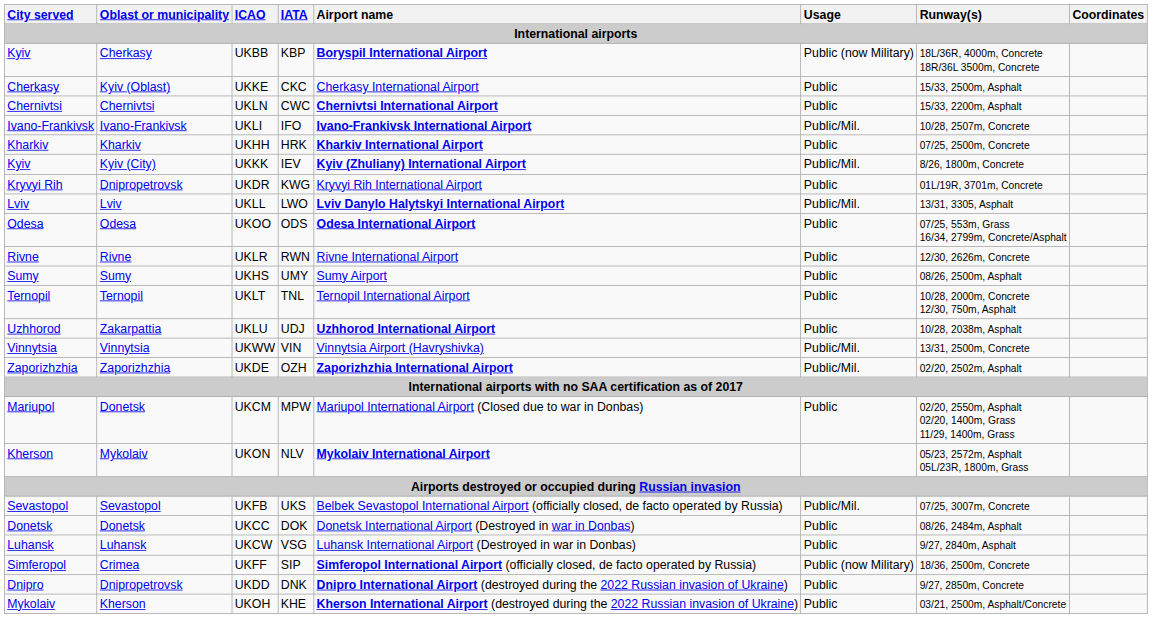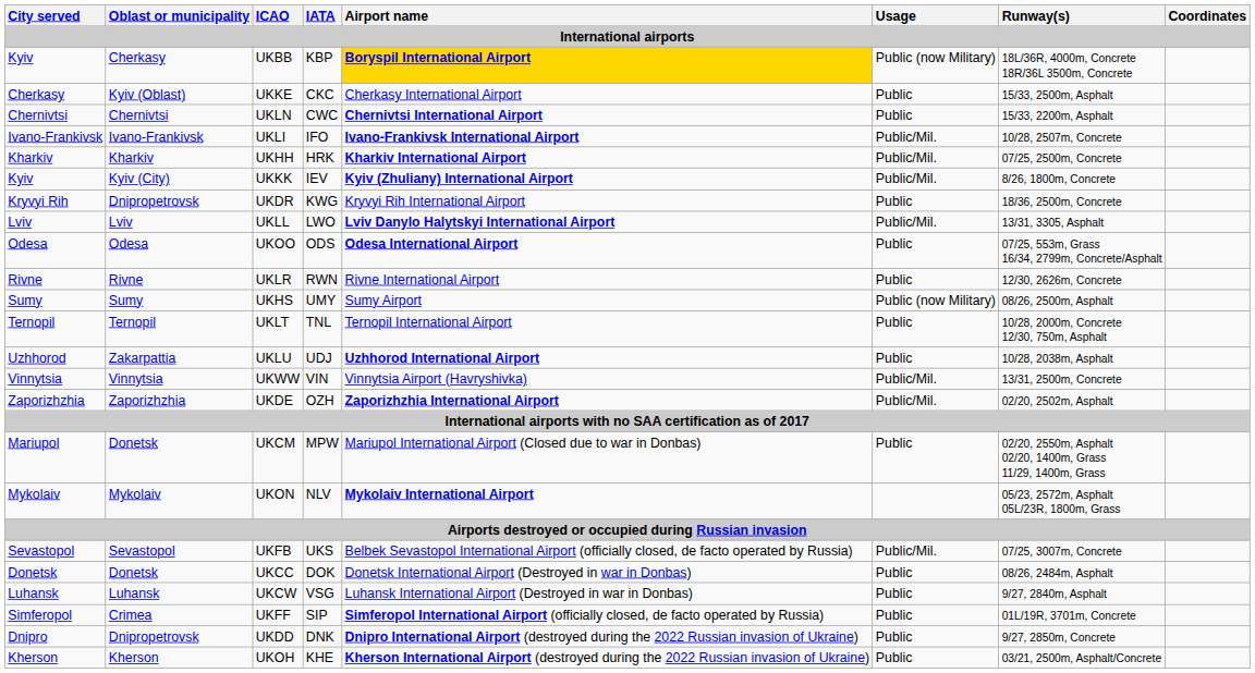 <table class="wikitable sortable" style="font-size:95%">
 <tr valign=baseline>
 <th style="text-align:left;"><a href='#'>City served</a></th>
 <th style="text-align:left;"><a href='#'>Oblast or municipality</a></th>
 <th style="text-align:left;"><a href='#'>ICAO</a></th>
 <th style="text-align:left;"><a href='#'>IATA</a></th>
 <th style="text-align:left;">Airport name</th>
 <th style="text-align:left;">Usage</th>
 <th style="text-align:left;">Runway(s)</th>
 <th style="text-align:left;">Coordinates</th>
 </tr>
 <tr valign=baseline class="sortbottom" style="font-weight:bold; background:#CCCCCC;">
 <td align="center" colspan="8">International airports</td>
 </tr>
 <tr valign=top>
 <td><a href='#'>Kyiv</a></td>
 <td><a href='#'>Cherkasy</a></td>
 <td>UKBB</td>
 <td>KBP</td>
-<td><strong><a href='#'>Boryspil International Airport</a></strong></td>
+<td style="background: gold;"><strong><a href='#'>Boryspil International Airport</a></strong></td>
 <td>Public (now Military)</td>
 <td><small>18L/36R, 4000m, Concrete<br>18R/36L 3500m, Concrete</small></td>
 <td></td>
 </tr>
 <tr valign=top>
 <td><a href='#'>Cherkasy</a></td>
 <td><a href='#'>Kyiv (Oblast)</a></td>
 <td>UKKE</td>
 <td>CKC</td>
 <td><a href='#'>Cherkasy International Airport</a></td>
 <td>Public</td>
 <td><small>15/33, 2500m, Asphalt</small></td>
 <td></td>
 </tr>
 <tr valign=top>
 <td><a href='#'>Chernivtsi</a></td>
 <td><a href='#'>Chernivtsi</a></td>
 <td>UKLN</td>
 <td>CWC</td>
 <td><strong><a href='#'>Chernivtsi International Airport</a></strong></td>
 <td>Public</td>
 <td><small>15/33, 2200m, Asphalt</small></td>
 <td></td>
 </tr>
 <tr valign=top>
 <td><a href='#'>Ivano-Frankivsk</a></td>
 <td><a href='#'>Ivano-Frankivsk</a></td>
 <td>UKLI</td>
 <td>IFO</td>
 <td><strong><a href='#'>Ivano-Frankivsk International Airport</a></strong></td>
 <td>Public/Mil.</td>
 <td><small>10/28, 2507m, Concrete</small></td>
 <td></td>
 </tr>
 <tr valign=top>
 <td><a href='#'>Kharkiv</a></td>
 <td><a href='#'>Kharkiv</a></td>
 <td>UKHH</td>
 <td>HRK</td>
 <td><strong><a href='#'>Kharkiv International Airport</a></strong></td>
-<td>Public</td>
+<td>Public/Mil.</td>
 <td><small>07/25, 2500m, Concrete</small></td>
 <td></td>
 </tr>
 <tr valign=top>
 <td><a href='#'>Kyiv</a></td>
 <td><a href='#'>Kyiv (City)</a></td>
 <td>UKKK</td>
 <td>IEV</td>
 <td><strong><a href='#'>Kyiv (Zhuliany) International Airport</a></strong></td>
 <td>Public/Mil.</td>
 <td><small>8/26, 1800m, Concrete</small></td>
 <td></td>
 </tr>
 <tr valign=top>
 <td><a href='#'>Kryvyi Rih</a></td>
 <td><a href='#'>Dnipropetrovsk</a></td>
 <td>UKDR</td>
 <td>KWG</td>
 <td><a href='#'>Kryvyi Rih International Airport</a></td>
 <td>Public</td>
-<td><small>01L/19R, 3701m, Concrete</small></td>
+<td><small>18/36, 2500m, Concrete</small></td>
 <td></td>
 </tr>
 <tr valign=top>
 <td><a href='#'>Lviv</a></td>
 <td><a href='#'>Lviv</a></td>
 <td>UKLL</td>
 <td>LWO</td>
 <td><strong><a href='#'>Lviv Danylo Halytskyi International Airport</a></strong></td>
 <td>Public/Mil.</td>
 <td><small>13/31, 3305, Asphalt</small></td>
 <td></td>
 </tr>
 <tr valign=top>
 <td><a href='#'>Odesa</a></td>
 <td><a href='#'>Odesa</a></td>
 <td>UKOO</td>
 <td>ODS</td>
 <td><strong><a href='#'>Odesa International Airport</a></strong></td>
 <td>Public</td>
 <td><small>07/25, 553m, Grass<br>16/34, 2799m, Concrete/Asphalt</small></td>
 <td></td>
 </tr>
 <tr valign=top>
 <td><a href='#'>Rivne</a></td>
 <td><a href='#'>Rivne</a></td>
 <td>UKLR</td>
 <td>RWN</td>
 <td><a href='#'>Rivne International Airport</a></td>
 <td>Public</td>
 <td><small>12/30, 2626m, Concrete</small></td>
 <td></td>
 </tr>
 <tr valign=top>
 <td><a href='#'>Sumy</a></td>
 <td><a href='#'>Sumy</a></td>
 <td>UKHS</td>
 <td>UMY</td>
 <td><a href='#'>Sumy Airport</a></td>
-<td>Public</td>
+<td>Public (now Military)</td>
 <td><small>08/26, 2500m, Asphalt</small></td>
 <td></td>
 </tr>
 <tr valign=top>
 <td><a href='#'>Ternopil</a></td>
 <td><a href='#'>Ternopil</a></td>
 <td>UKLT</td>
 <td>TNL</td>
 <td><a href='#'>Ternopil International Airport</a></td>
 <td>Public</td>
 <td><small>10/28, 2000m, Concrete<br>12/30, 750m, Asphalt</small></td>
 <td></td>
 </tr>
 <tr valign=top>
 <td><a href='#'>Uzhhorod</a></td>
 <td><a href='#'>Zakarpattia</a></td>
 <td>UKLU</td>
 <td>UDJ</td>
 <td><strong><a href='#'>Uzhhorod International Airport</a></strong></td>
 <td>Public</td>
 <td><small>10/28, 2038m, Asphalt</small></td>
 <td></td>
 </tr>
 <tr valign=top>
 <td><a href='#'>Vinnytsia</a></td>
 <td><a href='#'>Vinnytsia</a></td>
 <td>UKWW</td>
 <td>VIN</td>
 <td><a href='#'>Vinnytsia Airport (Havryshivka)</a></td>
 <td>Public/Mil.</td>
 <td><small>13/31, 2500m, Concrete</small></td>
 <td></td>
 </tr>
 <tr valign=top>
 <td><a href='#'>Zaporizhzhia</a></td>
 <td><a href='#'>Zaporizhzhia</a></td>
 <td>UKDE</td>
 <td>OZH</td>
 <td><strong><a href='#'>Zaporizhzhia International Airport</a></strong></td>
 <td>Public/Mil.</td>
 <td><small>02/20, 2502m, Asphalt</small></td>
 <td></td>
 </tr>
 <tr valign=baseline class="sortbottom" style="font-weight:bold; background:#CCCCCC;">
 <td align="center" colspan="8">International airports with no SAA certification as of 2017</td>
 </tr>
 <tr valign=top>
 <td><a href='#'>Mariupol</a></td>
 <td><a href='#'>Donetsk</a></td>
 <td>UKCM</td>
 <td>MPW</td>
 <td><a href='#'>Mariupol International Airport</a> (Closed due to war in Donbas)</td>
 <td>Public</td>
 <td><small>02/20, 2550m, Asphalt<br>02/20, 1400m, Grass<br>11/29, 1400m, Grass</small></td>
 <td></td>
 </tr>
 <tr valign=top>
-<td><a href='#'>Kherson</a></td>
+<td><a href='#'>Mykolaiv</a></td>
 <td><a href='#'>Mykolaiv</a></td>
 <td>UKON</td>
 <td>NLV</td>
 <td><strong><a href='#'>Mykolaiv International Airport</a></strong></td>
 <td></td>
 <td><small>05/23, 2572m, Asphalt<br>05L/23R, 1800m, Grass</small></td>
 <td></td>
 </tr>
 <tr valign=baseline class="sortbottom" style="font-weight:bold; background:#CCCCCC;">
 <td align="center" colspan="8">Airports destroyed or occupied during <a href='#'>Russian invasion</a></td>
 </tr>
 <tr valign=top>
 <td><a href='#'>Sevastopol</a></td>
 <td><a href='#'>Sevastopol</a></td>
 <td>UKFB</td>
 <td>UKS</td>
 <td><a href='#'>Belbek Sevastopol International Airport</a> (officially closed, de facto operated by Russia)</td>
 <td>Public/Mil.</td>
 <td><small>07/25, 3007m, Concrete</small></td>
 <td></td>
 </tr>
 <tr valign=top>
 <td><a href='#'>Donetsk</a></td>
 <td><a href='#'>Donetsk</a></td>
 <td>UKCC</td>
 <td>DOK</td>
 <td><a href='#'>Donetsk International Airport</a> (Destroyed in <a href='#'>war in Donbas</a>)</td>
 <td>Public</td>
 <td><small>08/26, 2484m, Asphalt</small></td>
 <td></td>
 </tr>
 <tr valign=top>
 <td><a href='#'>Luhansk</a></td>
 <td><a href='#'>Luhansk</a></td>
 <td>UKCW</td>
 <td>VSG</td>
 <td><a href='#'>Luhansk International Airport</a> (Destroyed in war in Donbas)</td>
 <td>Public</td>
 <td><small>9/27, 2840m, Asphalt</small></td>
 <td></td>
 </tr>
 <tr valign=top>
 <td><a href='#'>Simferopol</a></td>
 <td><a href='#'>Crimea</a></td>
 <td>UKFF</td>
 <td>SIP</td>
 <td><strong><a href='#'>Simferopol International Airport</a></strong> (officially closed, de facto operated by Russia)</td>
-<td>Public (now Military)</td>
-<td><small>18/36, 2500m, Concrete</small></td>
+<td>Public</td>
+<td><small>01L/19R, 3701m, Concrete</small></td>
 <td></td>
 </tr>
 <tr valign=top>
 <td><a href='#'>Dnipro</a></td>
 <td><a href='#'>Dnipropetrovsk</a></td>
 <td>UKDD</td>
 <td>DNK</td>
 <td><strong><a href='#'>Dnipro International Airport</a></strong> (destroyed during the <a href='#'>2022 Russian invasion of Ukraine</a>)</td>
 <td>Public</td>
 <td><small>9/27, 2850m, Concrete</small></td>
 <td></td>
 </tr>
 <tr valign=top>
-<td><a href='#'>Mykolaiv</a></td>
+<td><a href='#'>Kherson</a></td>
 <td><a href='#'>Kherson</a></td>
 <td>UKOH</td>
 <td>KHE</td>
 <td><strong><a href='#'>Kherson International Airport</a></strong> (destroyed during the <a href='#'>2022 Russian invasion of Ukraine</a>)</td>
 <td>Public</td>
 <td><small>03/21, 2500m, Asphalt/Concrete</small></td>
 <td></td>
 </tr>
 </table>
